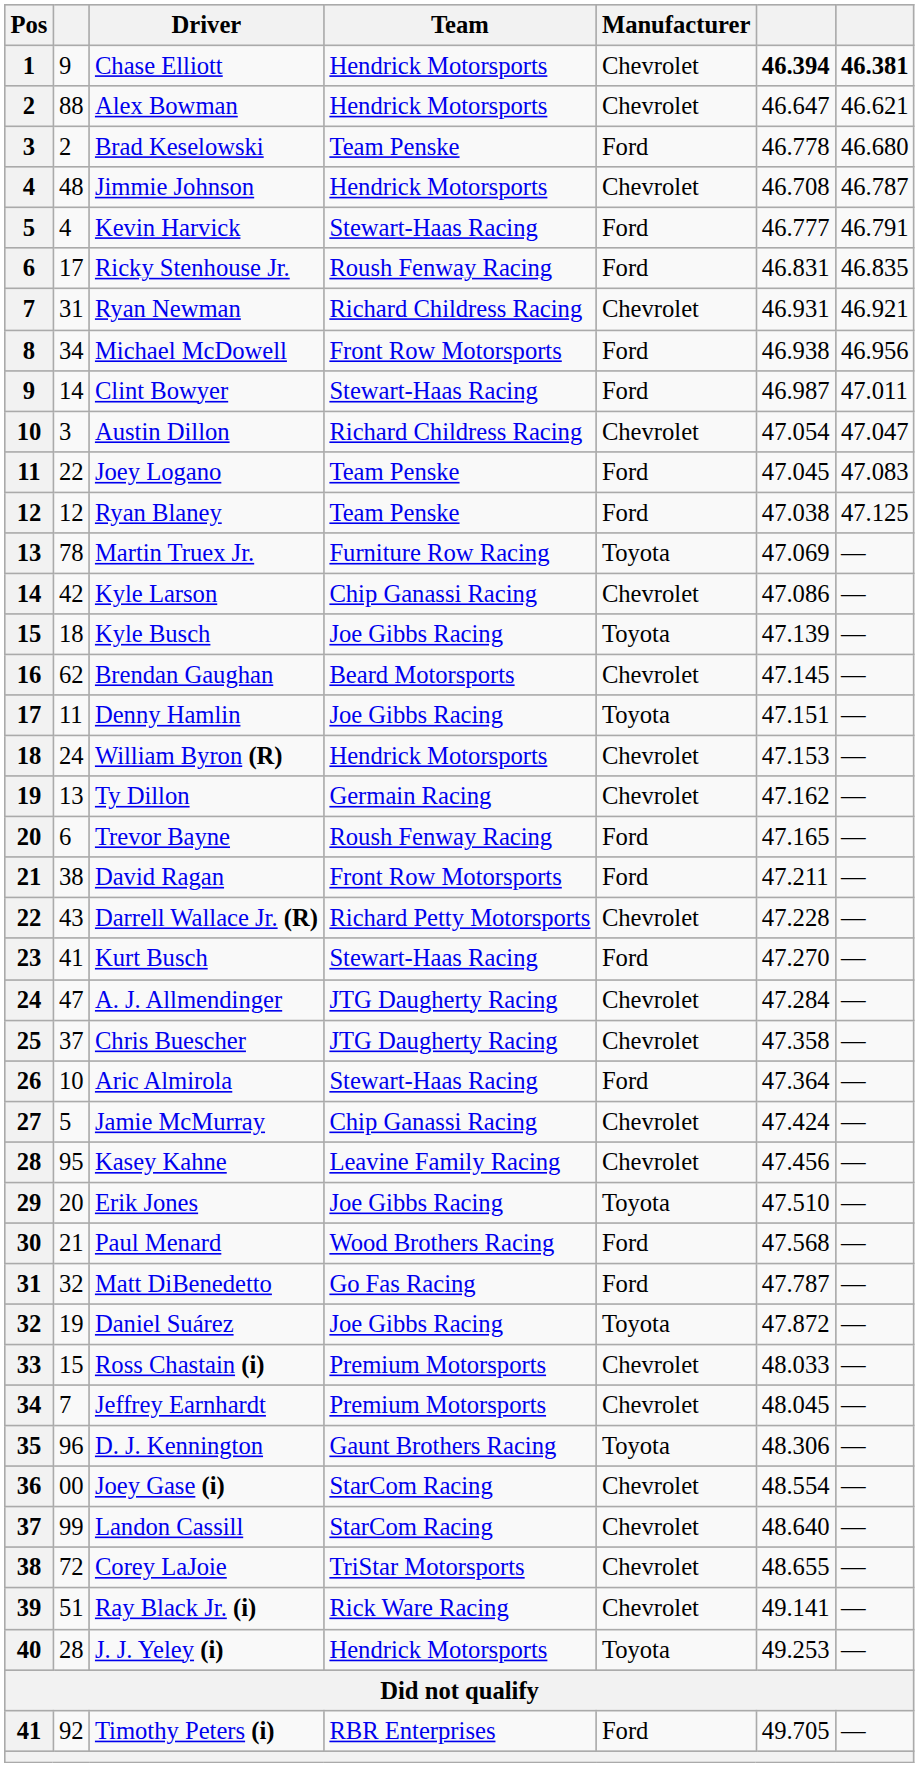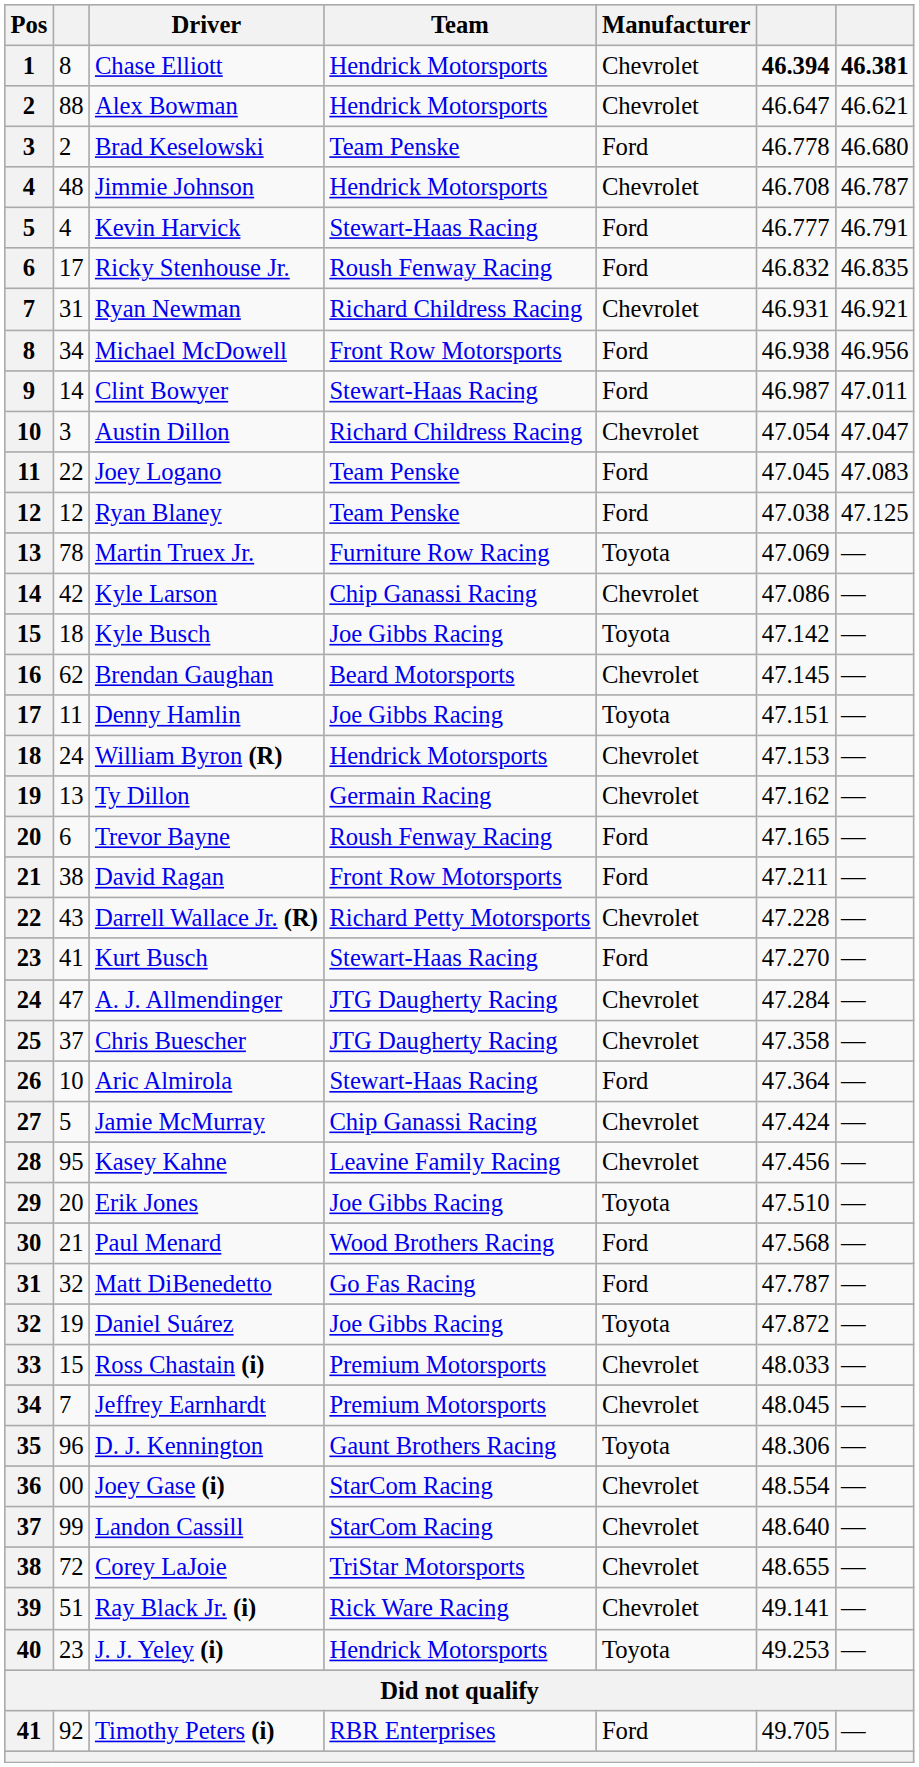 <table class="wikitable" style="font-size:95%">
 <tr>
 <th>Pos</th>
 <th></th>
 <th>Driver</th>
 <th>Team</th>
 <th>Manufacturer</th>
 <th></th>
 <th></th>
 </tr>
 <tr>
 <th>1</th>
-<td>9</td>
+<td>8</td>
 <td><a href='#'>Chase Elliott</a></td>
 <td><a href='#'>Hendrick Motorsports</a></td>
 <td>Chevrolet</td>
 <td><strong>46.394</strong></td>
 <td><strong>46.381</strong></td>
 </tr>
 <tr>
 <th>2</th>
 <td>88</td>
 <td><a href='#'>Alex Bowman</a></td>
 <td><a href='#'>Hendrick Motorsports</a></td>
 <td>Chevrolet</td>
 <td>46.647</td>
 <td>46.621</td>
 </tr>
 <tr>
 <th>3</th>
 <td>2</td>
 <td><a href='#'>Brad Keselowski</a></td>
 <td><a href='#'>Team Penske</a></td>
 <td>Ford</td>
 <td>46.778</td>
 <td>46.680</td>
 </tr>
 <tr>
 <th>4</th>
 <td>48</td>
 <td><a href='#'>Jimmie Johnson</a></td>
 <td><a href='#'>Hendrick Motorsports</a></td>
 <td>Chevrolet</td>
 <td>46.708</td>
 <td>46.787</td>
 </tr>
 <tr>
 <th>5</th>
 <td>4</td>
 <td><a href='#'>Kevin Harvick</a></td>
 <td><a href='#'>Stewart-Haas Racing</a></td>
 <td>Ford</td>
 <td>46.777</td>
 <td>46.791</td>
 </tr>
 <tr>
 <th>6</th>
 <td>17</td>
 <td><a href='#'>Ricky Stenhouse Jr.</a></td>
 <td><a href='#'>Roush Fenway Racing</a></td>
 <td>Ford</td>
-<td>46.831</td>
+<td>46.832</td>
 <td>46.835</td>
 </tr>
 <tr>
 <th>7</th>
 <td>31</td>
 <td><a href='#'>Ryan Newman</a></td>
 <td><a href='#'>Richard Childress Racing</a></td>
 <td>Chevrolet</td>
 <td>46.931</td>
 <td>46.921</td>
 </tr>
 <tr>
 <th>8</th>
 <td>34</td>
 <td><a href='#'>Michael McDowell</a></td>
 <td><a href='#'>Front Row Motorsports</a></td>
 <td>Ford</td>
 <td>46.938</td>
 <td>46.956</td>
 </tr>
 <tr>
 <th>9</th>
 <td>14</td>
 <td><a href='#'>Clint Bowyer</a></td>
 <td><a href='#'>Stewart-Haas Racing</a></td>
 <td>Ford</td>
 <td>46.987</td>
 <td>47.011</td>
 </tr>
 <tr>
 <th>10</th>
 <td>3</td>
 <td><a href='#'>Austin Dillon</a></td>
 <td><a href='#'>Richard Childress Racing</a></td>
 <td>Chevrolet</td>
 <td>47.054</td>
 <td>47.047</td>
 </tr>
 <tr>
 <th>11</th>
 <td>22</td>
 <td><a href='#'>Joey Logano</a></td>
 <td><a href='#'>Team Penske</a></td>
 <td>Ford</td>
 <td>47.045</td>
 <td>47.083</td>
 </tr>
 <tr>
 <th>12</th>
 <td>12</td>
 <td><a href='#'>Ryan Blaney</a></td>
 <td><a href='#'>Team Penske</a></td>
 <td>Ford</td>
 <td>47.038</td>
 <td>47.125</td>
 </tr>
 <tr>
 <th>13</th>
 <td>78</td>
 <td><a href='#'>Martin Truex Jr.</a></td>
 <td><a href='#'>Furniture Row Racing</a></td>
 <td>Toyota</td>
 <td>47.069</td>
 <td>—</td>
 </tr>
 <tr>
 <th>14</th>
 <td>42</td>
 <td><a href='#'>Kyle Larson</a></td>
 <td><a href='#'>Chip Ganassi Racing</a></td>
 <td>Chevrolet</td>
 <td>47.086</td>
 <td>—</td>
 </tr>
 <tr>
 <th>15</th>
 <td>18</td>
 <td><a href='#'>Kyle Busch</a></td>
 <td><a href='#'>Joe Gibbs Racing</a></td>
 <td>Toyota</td>
-<td>47.139</td>
+<td>47.142</td>
 <td>—</td>
 </tr>
 <tr>
 <th>16</th>
 <td>62</td>
 <td><a href='#'>Brendan Gaughan</a></td>
 <td><a href='#'>Beard Motorsports</a></td>
 <td>Chevrolet</td>
 <td>47.145</td>
 <td>—</td>
 </tr>
 <tr>
 <th>17</th>
 <td>11</td>
 <td><a href='#'>Denny Hamlin</a></td>
 <td><a href='#'>Joe Gibbs Racing</a></td>
 <td>Toyota</td>
 <td>47.151</td>
 <td>—</td>
 </tr>
 <tr>
 <th>18</th>
 <td>24</td>
 <td><a href='#'>William Byron</a> <strong>(R)</strong></td>
 <td><a href='#'>Hendrick Motorsports</a></td>
 <td>Chevrolet</td>
 <td>47.153</td>
 <td>—</td>
 </tr>
 <tr>
 <th>19</th>
 <td>13</td>
 <td><a href='#'>Ty Dillon</a></td>
 <td><a href='#'>Germain Racing</a></td>
 <td>Chevrolet</td>
 <td>47.162</td>
 <td>—</td>
 </tr>
 <tr>
 <th>20</th>
 <td>6</td>
 <td><a href='#'>Trevor Bayne</a></td>
 <td><a href='#'>Roush Fenway Racing</a></td>
 <td>Ford</td>
 <td>47.165</td>
 <td>—</td>
 </tr>
 <tr>
 <th>21</th>
 <td>38</td>
 <td><a href='#'>David Ragan</a></td>
 <td><a href='#'>Front Row Motorsports</a></td>
 <td>Ford</td>
 <td>47.211</td>
 <td>—</td>
 </tr>
 <tr>
 <th>22</th>
 <td>43</td>
 <td><a href='#'>Darrell Wallace Jr.</a> <strong>(R)</strong></td>
 <td><a href='#'>Richard Petty Motorsports</a></td>
 <td>Chevrolet</td>
 <td>47.228</td>
 <td>—</td>
 </tr>
 <tr>
 <th>23</th>
 <td>41</td>
 <td><a href='#'>Kurt Busch</a></td>
 <td><a href='#'>Stewart-Haas Racing</a></td>
 <td>Ford</td>
 <td>47.270</td>
 <td>—</td>
 </tr>
 <tr>
 <th>24</th>
 <td>47</td>
 <td><a href='#'>A. J. Allmendinger</a></td>
 <td><a href='#'>JTG Daugherty Racing</a></td>
 <td>Chevrolet</td>
 <td>47.284</td>
 <td>—</td>
 </tr>
 <tr>
 <th>25</th>
 <td>37</td>
 <td><a href='#'>Chris Buescher</a></td>
 <td><a href='#'>JTG Daugherty Racing</a></td>
 <td>Chevrolet</td>
 <td>47.358</td>
 <td>—</td>
 </tr>
 <tr>
 <th>26</th>
 <td>10</td>
 <td><a href='#'>Aric Almirola</a></td>
 <td><a href='#'>Stewart-Haas Racing</a></td>
 <td>Ford</td>
 <td>47.364</td>
 <td>—</td>
 </tr>
 <tr>
 <th>27</th>
 <td>5</td>
 <td><a href='#'>Jamie McMurray</a></td>
 <td><a href='#'>Chip Ganassi Racing</a></td>
 <td>Chevrolet</td>
 <td>47.424</td>
 <td>—</td>
 </tr>
 <tr>
 <th>28</th>
 <td>95</td>
 <td><a href='#'>Kasey Kahne</a></td>
 <td><a href='#'>Leavine Family Racing</a></td>
 <td>Chevrolet</td>
 <td>47.456</td>
 <td>—</td>
 </tr>
 <tr>
 <th>29</th>
 <td>20</td>
 <td><a href='#'>Erik Jones</a></td>
 <td><a href='#'>Joe Gibbs Racing</a></td>
 <td>Toyota</td>
 <td>47.510</td>
 <td>—</td>
 </tr>
 <tr>
 <th>30</th>
 <td>21</td>
 <td><a href='#'>Paul Menard</a></td>
 <td><a href='#'>Wood Brothers Racing</a></td>
 <td>Ford</td>
 <td>47.568</td>
 <td>—</td>
 </tr>
 <tr>
 <th>31</th>
 <td>32</td>
 <td><a href='#'>Matt DiBenedetto</a></td>
 <td><a href='#'>Go Fas Racing</a></td>
 <td>Ford</td>
 <td>47.787</td>
 <td>—</td>
 </tr>
 <tr>
 <th>32</th>
 <td>19</td>
 <td><a href='#'>Daniel Suárez</a></td>
 <td><a href='#'>Joe Gibbs Racing</a></td>
 <td>Toyota</td>
 <td>47.872</td>
 <td>—</td>
 </tr>
 <tr>
 <th>33</th>
 <td>15</td>
 <td><a href='#'>Ross Chastain</a> <strong>(i)</strong></td>
 <td><a href='#'>Premium Motorsports</a></td>
 <td>Chevrolet</td>
 <td>48.033</td>
 <td>—</td>
 </tr>
 <tr>
 <th>34</th>
 <td>7</td>
 <td><a href='#'>Jeffrey Earnhardt</a></td>
 <td><a href='#'>Premium Motorsports</a></td>
 <td>Chevrolet</td>
 <td>48.045</td>
 <td>—</td>
 </tr>
 <tr>
 <th>35</th>
 <td>96</td>
 <td><a href='#'>D. J. Kennington</a></td>
 <td><a href='#'>Gaunt Brothers Racing</a></td>
 <td>Toyota</td>
 <td>48.306</td>
 <td>—</td>
 </tr>
 <tr>
 <th>36</th>
 <td>00</td>
 <td><a href='#'>Joey Gase</a> <strong>(i)</strong></td>
 <td><a href='#'>StarCom Racing</a></td>
 <td>Chevrolet</td>
 <td>48.554</td>
 <td>—</td>
 </tr>
 <tr>
 <th>37</th>
 <td>99</td>
 <td><a href='#'>Landon Cassill</a></td>
 <td><a href='#'>StarCom Racing</a></td>
 <td>Chevrolet</td>
 <td>48.640</td>
 <td>—</td>
 </tr>
 <tr>
 <th>38</th>
 <td>72</td>
 <td><a href='#'>Corey LaJoie</a></td>
 <td><a href='#'>TriStar Motorsports</a></td>
 <td>Chevrolet</td>
 <td>48.655</td>
 <td>—</td>
 </tr>
 <tr>
 <th>39</th>
 <td>51</td>
 <td><a href='#'>Ray Black Jr.</a> <strong>(i)</strong></td>
 <td><a href='#'>Rick Ware Racing</a></td>
 <td>Chevrolet</td>
 <td>49.141</td>
 <td>—</td>
 </tr>
 <tr>
 <th>40</th>
-<td>28</td>
+<td>23</td>
 <td><a href='#'>J. J. Yeley</a> <strong>(i)</strong></td>
 <td><a href='#'>Hendrick Motorsports</a></td>
 <td>Toyota</td>
 <td>49.253</td>
 <td>—</td>
 </tr>
 <tr>
 <th colspan="7">Did not qualify</th>
 </tr>
 <tr>
 <th>41</th>
 <td>92</td>
 <td><a href='#'>Timothy Peters</a> <strong>(i)</strong></td>
 <td><a href='#'>RBR Enterprises</a></td>
 <td>Ford</td>
 <td>49.705</td>
 <td>—</td>
 </tr>
 <tr>
 <th colspan="7"></th>
 </tr>
 </table>
